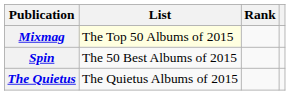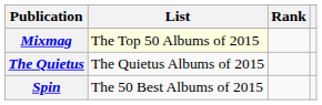 <table class="wikitable sortable plainrowheaders">
 <tr>
 <th scope="col">Publication</th>
 <th scope="col">List</th>
 <th scope="col">Rank</th>
 <th scope="col" class="unsortable"></th>
 </tr>
 <tr>
 <th scope="row"><em><a href='#'>Mixmag</a></em></th>
 <td style="background: lightyellow;">The Top 50 Albums of 2015</td>
 <td></td>
 <td></td>
 </tr>
 <tr>
+<th scope="row"><em><a href='#'>The Quietus</a></em></th>
+<td>The Quietus Albums of 2015</td>
+<td></td>
+<td></td>
+</tr>
+<tr>
 <th scope="row"><em><a href='#'>Spin</a></em></th>
 <td>The 50 Best Albums of 2015</td>
 <td></td>
 <td></td>
 </tr>
-<tr>
-<th scope="row"><em><a href='#'>The Quietus</a></em></th>
-<td>The Quietus Albums of 2015</td>
-<td></td>
-<td></td>
-</tr>
 </table>
